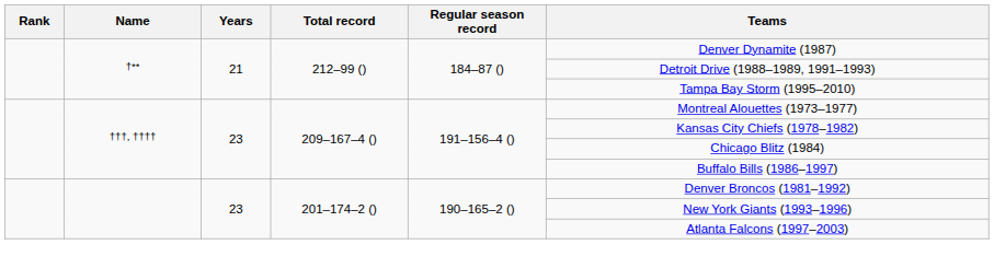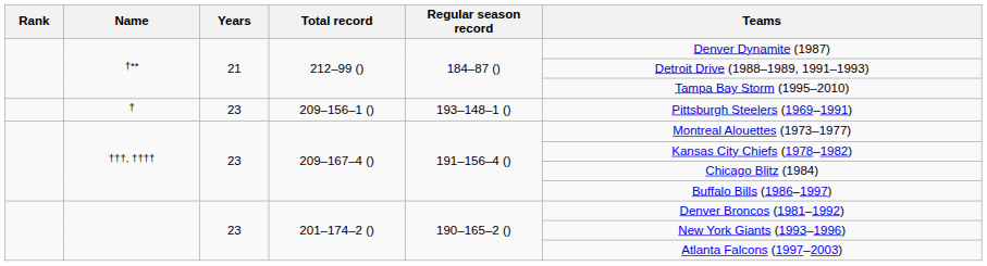 <table class="wikitable sortable">
 <tr>
 <th bgcolor="#DDDDFF" width="6%">Rank</th>
 <th bgcolor="#DDDDFF" width="14%">Name</th>
 <th bgcolor="#DDDDFF" width="7%">Years</th>
 <th bgcolor="#DDDDFF" width="14%">Total record</th>
 <th bgcolor="#DDDDFF" width="14%">Regular season record</th>
 <th bgcolor="#DDDDFF" width="45%">Teams</th>
 </tr>
 <tr align="center">
 <td rowspan="3"></td>
 <td rowspan="3"><sup>†**</sup></td>
 <td rowspan="3">21</td>
 <td rowspan="3">212–99 ()</td>
 <td rowspan="3">184–87 ()</td>
 <td><a href='#'>Denver Dynamite</a> (1987)</td>
 </tr>
 <tr align="center">
 <td><a href='#'>Detroit Drive</a> (1988–1989, 1991–1993)</td>
 </tr>
 <tr align="center">
 <td><a href='#'>Tampa Bay Storm</a> (1995–2010)</td>
+</tr>
+<tr align="center">
+<td></td>
+<td><sup>†</sup></td>
+<td>23</td>
+<td>209–156–1 ()</td>
+<td>193–148–1 ()</td>
+<td><a href='#'>Pittsburgh Steelers</a> (<a href='#'>1969</a>–<a href='#'>1991</a>)</td>
 </tr>
 <tr align="center">
 <td rowspan="4"></td>
 <td rowspan="4"><sup>†††, ††††</sup></td>
 <td rowspan="4">23</td>
 <td rowspan="4">209–167–4 ()</td>
 <td rowspan="4">191–156–4 ()</td>
 <td><a href='#'>Montreal Alouettes</a> (1973–1977)</td>
 </tr>
 <tr align="center">
 <td><a href='#'>Kansas City Chiefs</a> (<a href='#'>1978</a>–<a href='#'>1982</a>)</td>
 </tr>
 <tr align="center">
 <td><a href='#'>Chicago Blitz</a> (1984)</td>
 </tr>
 <tr align="center">
 <td><a href='#'>Buffalo Bills</a> (<a href='#'>1986</a>–<a href='#'>1997</a>)</td>
 </tr>
 <tr align="center">
 <td rowspan="3"></td>
 <td rowspan="3"></td>
 <td rowspan="3">23</td>
 <td rowspan="3">201–174–2 ()</td>
 <td rowspan="3">190–165–2 ()</td>
 <td><a href='#'>Denver Broncos</a> (<a href='#'>1981</a>–<a href='#'>1992</a>)</td>
 </tr>
 <tr align="center">
 <td><a href='#'>New York Giants</a> (<a href='#'>1993</a>–<a href='#'>1996</a>)</td>
 </tr>
 <tr align="center">
 <td><a href='#'>Atlanta Falcons</a> (<a href='#'>1997</a>–<a href='#'>2003</a>)</td>
 </tr>
 </table>
